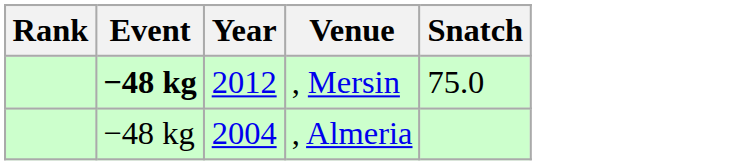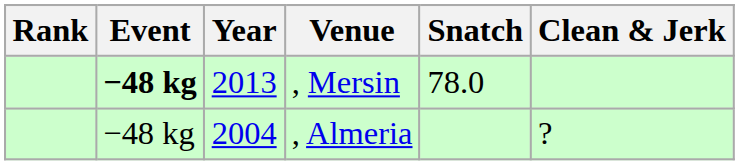 <table class="wikitable">
 <tr>
 <th>Rank</th>
 <th>Event</th>
 <th>Year</th>
 <th>Venue</th>
 <th>Snatch</th>
+<th>Clean & Jerk</th>
 </tr>
 <tr bgcolor=#CCFFCC>
 <td></td>
 <td><strong>−48 kg</strong></td>
-<td><a href='#'>2012</a></td>
+<td><a href='#'>2013</a></td>
 <td>, <a href='#'>Mersin</a></td>
-<td>75.0</td>
+<td>78.0</td>
+<td></td>
 </tr>
 <tr bgcolor=#CCFFCC>
 <td></td>
 <td>−48 kg</td>
 <td><a href='#'>2004</a></td>
 <td>, <a href='#'>Almeria</a></td>
 <td></td>
+<td>?</td>
 </tr>
 </table>
